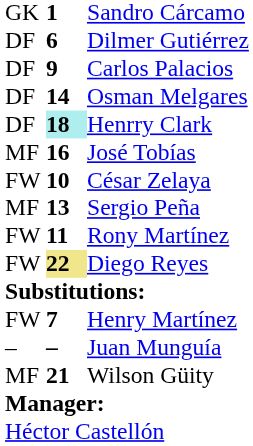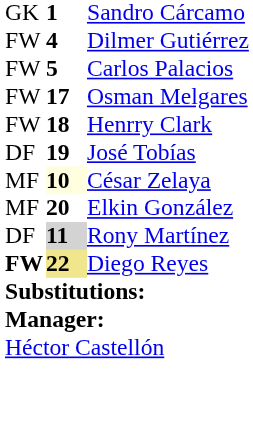 <table style = "font-size: 90%" cellspacing = "0" cellpadding = "0">
 <tr>
 <td colspan = 4></td>
 </tr>
 <tr>
 <th style="width:25px;"></th>
 <th style="width:25px;"></th>
 </tr>
 <tr>
 <td>GK</td>
 <td><strong>1</strong></td>
 <td> <a href='#'>Sandro Cárcamo</a></td>
 </tr>
 <tr>
-<td>DF</td>
-<td><strong>6</strong></td>
+<td>FW</td>
+<td><strong>4</strong></td>
 <td> <a href='#'>Dilmer Gutiérrez</a></td>
 </tr>
 <tr>
-<td>DF</td>
-<td><strong>9</strong></td>
+<td>FW</td>
+<td><strong>5</strong></td>
 <td> <a href='#'>Carlos Palacios</a></td>
 </tr>
 <tr>
-<td>DF</td>
-<td><strong>14</strong></td>
+<td>FW</td>
+<td><strong>17</strong></td>
 <td> <a href='#'>Osman Melgares</a></td>
 <td></td>
 <td></td>
 </tr>
 <tr>
-<td>DF</td>
-<td style="background: paleturquoise;"><strong>18</strong></td>
+<td>FW</td>
+<td><strong>18</strong></td>
 <td> <a href='#'>Henrry Clark</a></td>
 </tr>
 <tr>
-<td>MF</td>
-<td><strong>16</strong></td>
+<td>DF</td>
+<td><strong>19</strong></td>
 <td> <a href='#'>José Tobías</a></td>
 </tr>
 <tr>
-<td>FW</td>
-<td><strong>10</strong></td>
+<td>MF</td>
+<td style="background: lightyellow;"><strong>10</strong></td>
 <td> <a href='#'>César Zelaya</a></td>
 </tr>
 <tr>
 <td>MF</td>
-<td><strong>13</strong></td>
-<td> <a href='#'>Sergio Peña</a></td>
+<td><strong>20</strong></td>
+<td> <a href='#'>Elkin González</a></td>
 <td></td>
 <td></td>
 </tr>
 <tr>
-<td>FW</td>
-<td><strong>11</strong></td>
+<td>DF</td>
+<td style="background: lightgrey;"><strong>11</strong></td>
 <td> <a href='#'>Rony Martínez</a></td>
 </tr>
 <tr>
-<td>FW</td>
+<td><strong>FW</strong></td>
 <td style="background: khaki;"><strong>22</strong></td>
 <td> <a href='#'>Diego Reyes</a></td>
 </tr>
 <tr>
 <td colspan = 3><strong>Substitutions:</strong></td>
-</tr>
-<tr>
-<td>FW</td>
-<td><strong>7</strong></td>
-<td> <a href='#'>Henry Martínez</a></td>
-<td></td>
-<td></td>
-</tr>
-<tr>
-<td>–</td>
-<td><strong>–</strong></td>
-<td> <a href='#'>Juan Munguía</a></td>
-<td></td>
-<td></td>
-</tr>
-<tr>
-<td>MF</td>
-<td><strong>21</strong></td>
-<td> Wilson Güity</td>
-<td></td>
-<td></td>
 </tr>
 <tr>
 <td colspan = 3><strong>Manager:</strong></td>
 </tr>
 <tr>
 <td colspan = 3> <a href='#'>Héctor Castellón</a></td>
 </tr>
 </table>
